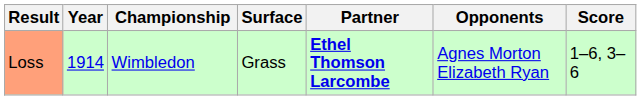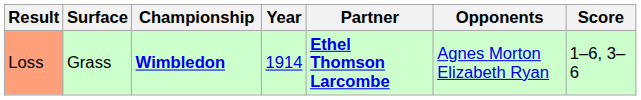 <table class="sortable wikitable">
 <tr>
 <th style="width:40px">Result</th>
+<th style="width:50px">Surface</th>
+<th style="width:130px">Championship</th>
 <th style="width:30px">Year</th>
-<th style="width:130px">Championship</th>
-<th style="width:50px">Surface</th>
 <th style="width:190px">Partner</th>
 <th style="width:190px">Opponents</th>
 <th style="width:90px" class="unsortable">Score</th>
 </tr>
 <tr style="background:#cfc">
 <td style="background:#ffa07a;">Loss</td>
+<td>Grass</td>
+<td><strong><a href='#'>Wimbledon</a></strong></td>
 <td><a href='#'>1914</a></td>
-<td><a href='#'>Wimbledon</a></td>
-<td>Grass</td>
 <td><strong> <a href='#'>Ethel Thomson Larcombe</a></strong></td>
 <td> <a href='#'>Agnes Morton</a> <br>  <a href='#'>Elizabeth Ryan</a></td>
 <td>1–6, 3–6</td>
 </tr>
 </table>
